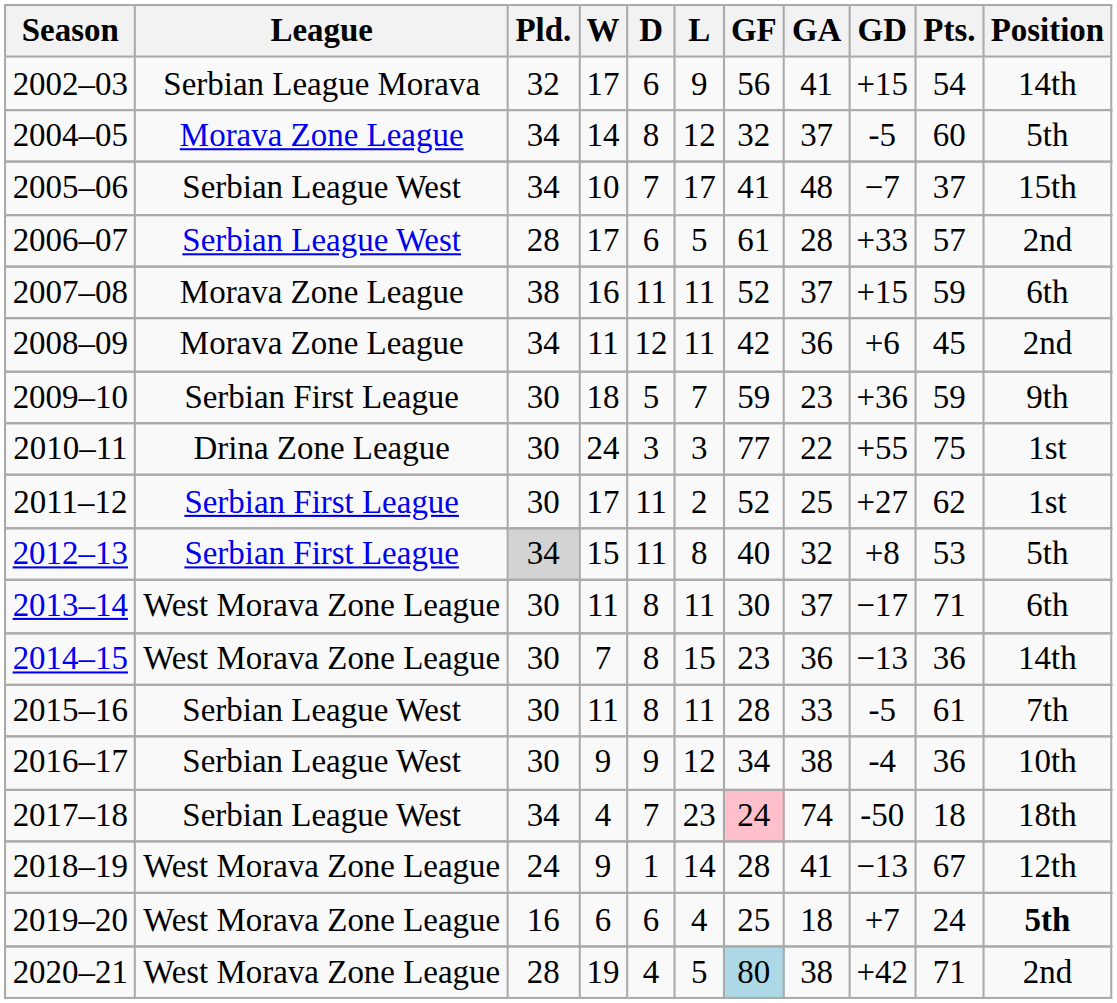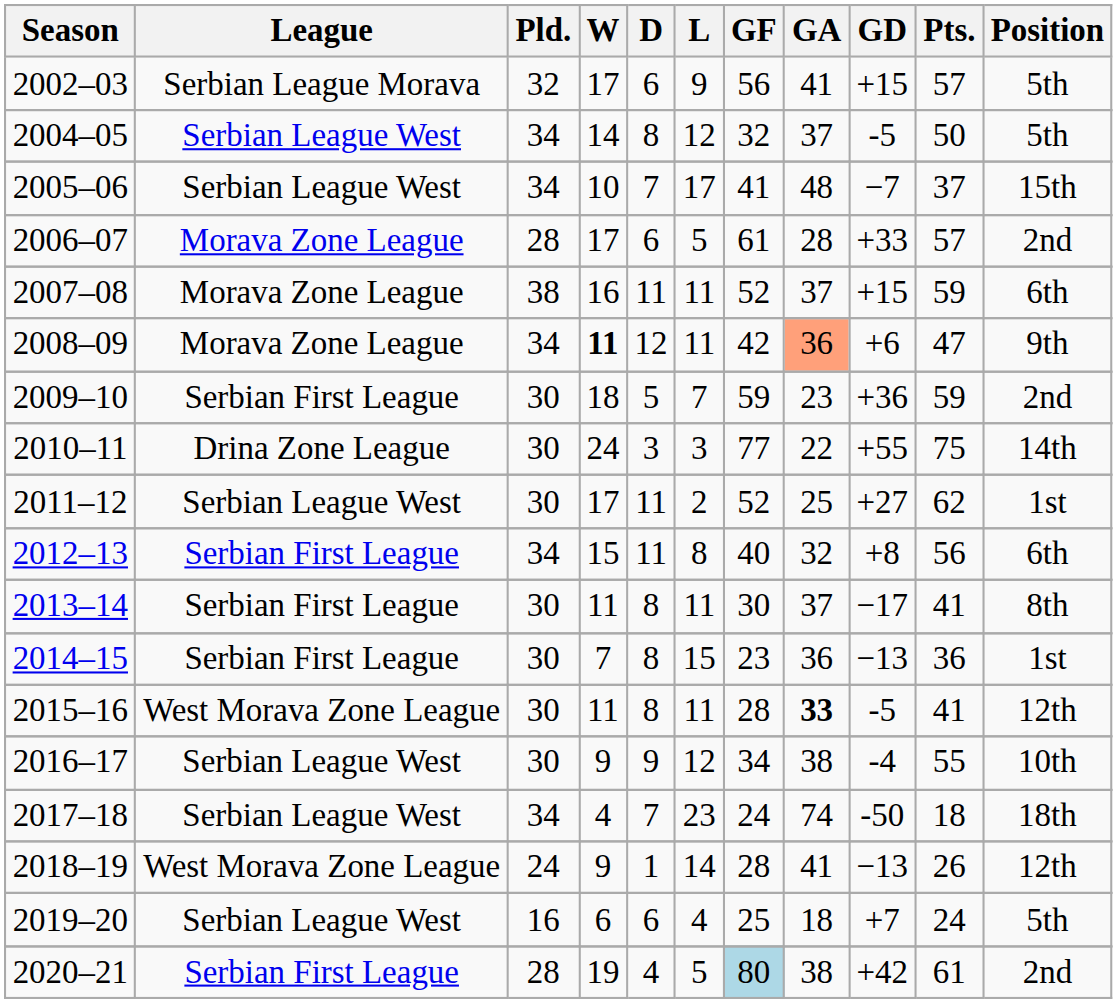 <table class="wikitable">
 <tr>
 <th>Season</th>
 <th>League</th>
 <th>Pld.</th>
 <th>W</th>
 <th>D</th>
 <th>L</th>
 <th>GF</th>
 <th>GA</th>
 <th>GD</th>
 <th>Pts.</th>
 <th>Position</th>
 </tr>
 <tr align=center>
 <td>2002–03</td>
 <td>Serbian League Morava</td>
 <td>32</td>
 <td>17</td>
 <td>6</td>
 <td>9</td>
 <td>56</td>
 <td>41</td>
 <td>+15</td>
-<td>54</td>
-<td>14th</td>
+<td>57</td>
+<td>5th</td>
 </tr>
 <tr>
 </tr>
 <tr align=center>
 <td>2004–05</td>
-<td><a href='#'>Morava Zone League</a></td>
+<td><a href='#'>Serbian League West</a></td>
 <td>34</td>
 <td>14</td>
 <td>8</td>
 <td>12</td>
 <td>32</td>
 <td>37</td>
 <td>-5</td>
-<td>60</td>
+<td>50</td>
 <td>5th</td>
 </tr>
 <tr>
 </tr>
 <tr align=center>
 <td>2005–06</td>
 <td>Serbian League West</td>
 <td>34</td>
 <td>10</td>
 <td>7</td>
 <td>17</td>
 <td>41</td>
 <td>48</td>
 <td>−7</td>
 <td>37</td>
 <td>15th</td>
 </tr>
 <tr>
 </tr>
 <tr align=center>
 <td>2006–07</td>
-<td><a href='#'>Serbian League West</a></td>
+<td><a href='#'>Morava Zone League</a></td>
 <td>28</td>
 <td>17</td>
 <td>6</td>
 <td>5</td>
 <td>61</td>
 <td>28</td>
 <td>+33</td>
 <td>57</td>
 <td>2nd</td>
 </tr>
 <tr>
 </tr>
 <tr align=center>
 <td>2007–08</td>
 <td>Morava Zone League</td>
 <td>38</td>
 <td>16</td>
 <td>11</td>
 <td>11</td>
 <td>52</td>
 <td>37</td>
 <td>+15</td>
 <td>59</td>
 <td>6th</td>
 </tr>
 <tr>
 </tr>
 <tr align=center>
 <td>2008–09</td>
 <td>Morava Zone League</td>
 <td>34</td>
-<td>11</td>
+<td><strong>11</strong></td>
 <td>12</td>
 <td>11</td>
 <td>42</td>
-<td>36</td>
+<td style="background: lightsalmon;">36</td>
 <td>+6</td>
-<td>45</td>
-<td>2nd</td>
+<td>47</td>
+<td>9th</td>
 </tr>
 <tr>
 </tr>
 <tr align=center>
 <td>2009–10</td>
 <td>Serbian First League</td>
 <td>30</td>
 <td>18</td>
 <td>5</td>
 <td>7</td>
 <td>59</td>
 <td>23</td>
 <td>+36</td>
 <td>59</td>
-<td>9th</td>
+<td>2nd</td>
 </tr>
 <tr>
 </tr>
 <tr align=center>
 <td>2010–11</td>
 <td>Drina Zone League</td>
 <td>30</td>
 <td>24</td>
 <td>3</td>
 <td>3</td>
 <td>77</td>
 <td>22</td>
 <td>+55</td>
 <td>75</td>
-<td>1st</td>
+<td>14th</td>
 </tr>
 <tr>
 </tr>
 <tr align=center>
 <td>2011–12</td>
-<td><a href='#'>Serbian First League</a></td>
+<td>Serbian League West</td>
 <td>30</td>
 <td>17</td>
 <td>11</td>
 <td>2</td>
 <td>52</td>
 <td>25</td>
 <td>+27</td>
 <td>62</td>
 <td>1st</td>
 </tr>
 <tr>
 </tr>
 <tr align=center>
 <td><a href='#'>2012–13</a></td>
 <td><a href='#'>Serbian First League</a></td>
-<td style="background: lightgrey;">34</td>
+<td>34</td>
 <td>15</td>
 <td>11</td>
 <td>8</td>
 <td>40</td>
 <td>32</td>
 <td>+8</td>
-<td>53</td>
-<td>5th</td>
+<td>56</td>
+<td>6th</td>
 </tr>
 <tr>
 </tr>
 <tr align=center>
 <td><a href='#'>2013–14</a></td>
-<td>West Morava Zone League</td>
+<td>Serbian First League</td>
 <td>30</td>
 <td>11</td>
 <td>8</td>
 <td>11</td>
 <td>30</td>
 <td>37</td>
 <td>−17</td>
-<td>71</td>
-<td>6th</td>
+<td>41</td>
+<td>8th</td>
 </tr>
 <tr>
 </tr>
 <tr align=center>
 <td><a href='#'>2014–15</a></td>
-<td>West Morava Zone League</td>
+<td>Serbian First League</td>
 <td>30</td>
 <td>7</td>
 <td>8</td>
 <td>15</td>
 <td>23</td>
 <td>36</td>
 <td>−13</td>
 <td>36</td>
-<td>14th</td>
+<td>1st</td>
 </tr>
 <tr>
 </tr>
 <tr align=center>
 <td>2015–16</td>
-<td>Serbian League West</td>
+<td>West Morava Zone League</td>
 <td>30</td>
 <td>11</td>
 <td>8</td>
 <td>11</td>
 <td>28</td>
-<td>33</td>
+<td><strong>33</strong></td>
 <td>-5</td>
-<td>61</td>
-<td>7th</td>
+<td>41</td>
+<td>12th</td>
 </tr>
 <tr>
 </tr>
 <tr align=center>
 <td>2016–17</td>
 <td>Serbian League West</td>
 <td>30</td>
 <td>9</td>
 <td>9</td>
 <td>12</td>
 <td>34</td>
 <td>38</td>
 <td>-4</td>
-<td>36</td>
+<td>55</td>
 <td>10th</td>
 </tr>
 <tr>
 </tr>
 <tr align=center>
 <td>2017–18</td>
 <td>Serbian League West</td>
 <td>34</td>
 <td>4</td>
 <td>7</td>
 <td>23</td>
-<td style="background: pink;">24</td>
+<td>24</td>
 <td>74</td>
 <td>-50</td>
 <td>18</td>
 <td>18th</td>
 </tr>
 <tr>
 </tr>
 <tr align=center>
 <td>2018–19</td>
 <td>West Morava Zone League</td>
 <td>24</td>
 <td>9</td>
 <td>1</td>
 <td>14</td>
 <td>28</td>
 <td>41</td>
 <td>−13</td>
-<td>67</td>
+<td>26</td>
 <td>12th</td>
 </tr>
 <tr>
 </tr>
 <tr align=center>
 <td>2019–20</td>
-<td>West Morava Zone League</td>
+<td>Serbian League West</td>
 <td>16</td>
 <td>6</td>
 <td>6</td>
 <td>4</td>
 <td>25</td>
 <td>18</td>
 <td>+7</td>
 <td>24</td>
-<td><strong>5th</strong></td>
+<td>5th</td>
 </tr>
 <tr>
 </tr>
 <tr align=center>
 <td>2020–21</td>
-<td>West Morava Zone League</td>
+<td><a href='#'>Serbian First League</a></td>
 <td>28</td>
 <td>19</td>
 <td>4</td>
 <td>5</td>
 <td style="background: lightblue;">80</td>
 <td>38</td>
 <td>+42</td>
-<td>71</td>
+<td>61</td>
 <td>2nd</td>
 </tr>
 </table>
